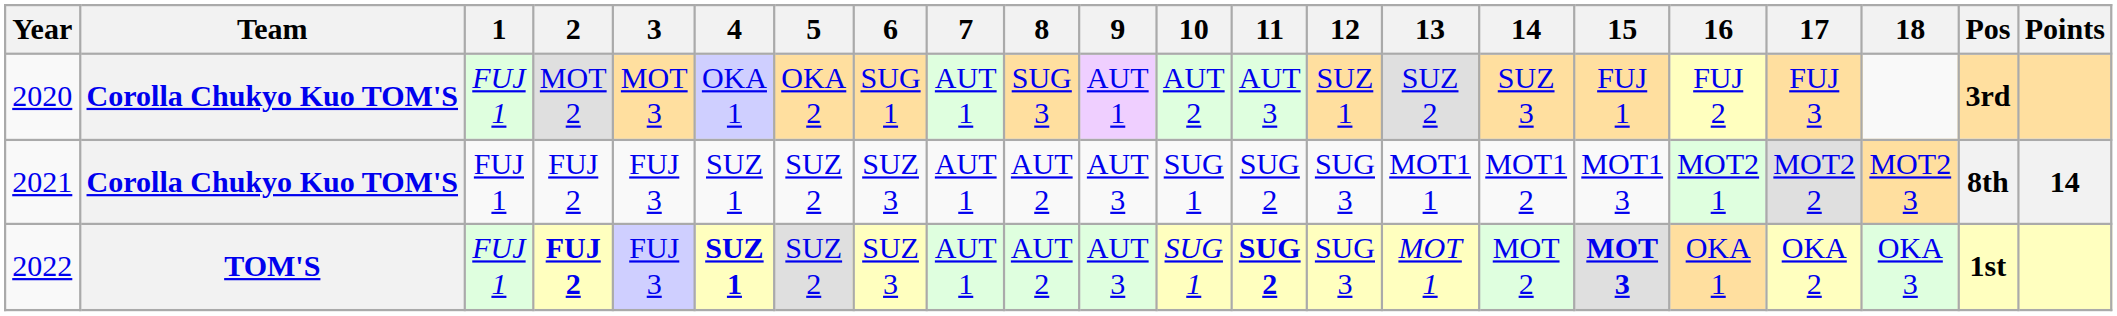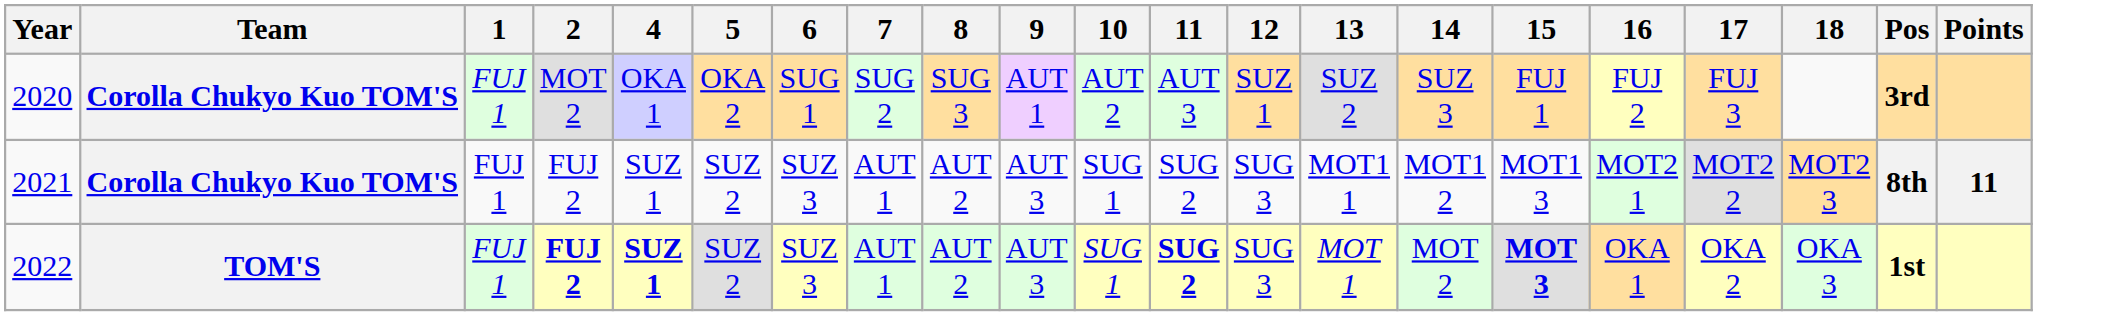 <table class="wikitable" style="text-align:center; font-size:85%">
 <tr>
 <th>Year</th>
 <th>Team</th>
 <th>1</th>
 <th>2</th>
-<th>3</th>
 <th>4</th>
 <th>5</th>
 <th>6</th>
 <th>7</th>
 <th>8</th>
 <th>9</th>
 <th>10</th>
 <th>11</th>
 <th>12</th>
 <th>13</th>
 <th>14</th>
 <th>15</th>
 <th>16</th>
 <th>17</th>
 <th>18</th>
 <th>Pos</th>
 <th>Points</th>
 </tr>
 <tr>
 <td><a href='#'>2020</a></td>
 <th nowrap><a href='#'>Corolla Chukyo Kuo TOM'S</a></th>
 <td style="background:#DFFFDF;"><em><a href='#'>FUJ<br>1</a></em><br></td>
 <td style="background:#DFDFDF;"><a href='#'>MOT<br>2</a><br></td>
-<td style="background:#FFDF9F;"><a href='#'>MOT<br>3</a><br></td>
 <td style="background:#CFCFFF;"><a href='#'>OKA<br>1</a><br></td>
 <td style="background:#FFDF9F;"><a href='#'>OKA<br>2</a><br></td>
 <td style="background:#FFDF9F;"><a href='#'>SUG<br>1</a><br></td>
-<td style="background:#DFFFDF;"><a href='#'>AUT<br>1</a><br></td>
+<td style="background:#DFFFDF;"><a href='#'>SUG<br>2</a><br></td>
 <td style="background:#FFDF9F;"><a href='#'>SUG<br>3</a><br></td>
 <td style="background:#EFCFFF;"><a href='#'>AUT<br>1</a><br></td>
 <td style="background:#DFFFDF;"><a href='#'>AUT<br>2</a><br></td>
 <td style="background:#DFFFDF;"><a href='#'>AUT<br>3</a><br></td>
 <td style="background:#FFDF9F;"><a href='#'>SUZ<br>1</a><br></td>
 <td style="background:#DFDFDF;"><a href='#'>SUZ<br>2</a><br></td>
 <td style="background:#FFDF9F;"><a href='#'>SUZ<br>3</a><br></td>
 <td style="background:#FFDF9F;"><a href='#'>FUJ<br>1</a><br></td>
 <td style="background:#FFFFBF;"><a href='#'>FUJ<br>2</a><br></td>
 <td style="background:#FFDF9F;"><a href='#'>FUJ<br>3</a><br></td>
 <td></td>
 <th style="background:#FFDF9F;">3rd</th>
 <th style="background:#FFDF9F;"></th>
 </tr>
 <tr>
 <td><a href='#'>2021</a></td>
 <th nowrap><a href='#'>Corolla Chukyo Kuo TOM'S</a></th>
 <td style="background:#;"><a href='#'>FUJ<br>1</a></td>
 <td style="background:#;"><a href='#'>FUJ<br>2</a></td>
-<td style="background:#;"><a href='#'>FUJ<br>3</a></td>
 <td style="background:#;"><a href='#'>SUZ<br>1</a></td>
 <td style="background:#;"><a href='#'>SUZ<br>2</a></td>
 <td style="background:#;"><a href='#'>SUZ<br>3</a></td>
 <td style="background:#;"><a href='#'>AUT<br>1</a></td>
 <td style="background:#;"><a href='#'>AUT<br>2</a></td>
 <td style="background:#;"><a href='#'>AUT<br>3</a></td>
 <td style="background:#;"><a href='#'>SUG<br>1</a></td>
 <td style="background:#;"><a href='#'>SUG<br>2</a></td>
 <td style="background:#;"><a href='#'>SUG<br>3</a></td>
 <td style="background:#;"><a href='#'>MOT1<br>1</a></td>
 <td style="background:#;"><a href='#'>MOT1<br>2</a></td>
 <td style="background:#;"><a href='#'>MOT1<br>3</a></td>
 <td style="background:#DFFFDF;"><a href='#'>MOT2<br>1</a><br></td>
 <td style="background:#DFDFDF;"><a href='#'>MOT2<br>2</a><br></td>
 <td style="background:#FFDF9F;"><a href='#'>MOT2<br>3</a><br></td>
 <th>8th</th>
-<th>14</th>
+<th>11</th>
 </tr>
 <tr>
 <td><a href='#'>2022</a></td>
 <th><a href='#'>TOM'S</a></th>
 <td style="background:#DFFFDF;"><em><a href='#'>FUJ<br>1</a></em><br></td>
 <td style="background:#FFFFBF;"><strong><a href='#'>FUJ<br>2</a></strong><br></td>
-<td style="background:#CFCFFF;"><a href='#'>FUJ<br>3</a><br></td>
 <td style="background:#FFFFBF;"><strong><a href='#'>SUZ<br>1</a></strong><br></td>
 <td style="background:#DFDFDF;"><a href='#'>SUZ<br>2</a><br></td>
 <td style="background:#FFFFBF;"><a href='#'>SUZ<br>3</a><br></td>
 <td style="background:#DFFFDF;"><a href='#'>AUT<br>1</a><br></td>
 <td style="background:#DFFFDF;"><a href='#'>AUT<br>2</a><br></td>
 <td style="background:#DFFFDF;"><a href='#'>AUT<br>3</a><br></td>
 <td style="background:#FFFFBF;"><em><a href='#'>SUG<br>1</a></em><br></td>
 <td style="background:#FFFFBF;"><strong><a href='#'>SUG<br>2</a></strong><br></td>
 <td style="background:#FFFFBF;"><a href='#'>SUG<br>3</a><br></td>
 <td style="background:#FFFFBF;"><em><a href='#'>MOT<br>1</a></em><br></td>
 <td style="background:#DFFFDF;"><a href='#'>MOT<br>2</a><br></td>
 <td style="background:#DFDFDF;"><strong><a href='#'>MOT<br>3</a><br></strong></td>
 <td style="background:#FFDF9F;"><a href='#'>OKA<br>1</a><br></td>
 <td style="background:#FFFFBF;"><a href='#'>OKA<br>2</a><br></td>
 <td style="background:#DFFFDF;"><a href='#'>OKA<br>3</a><br></td>
 <th style="background:#FFFFBF;">1st</th>
 <th style="background:#FFFFBF;"></th>
 </tr>
 </table>
